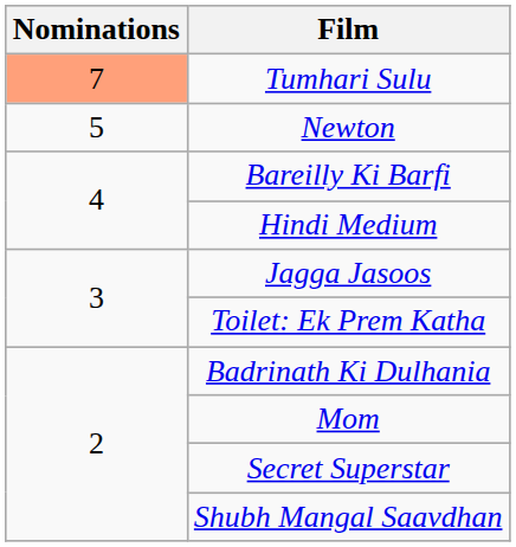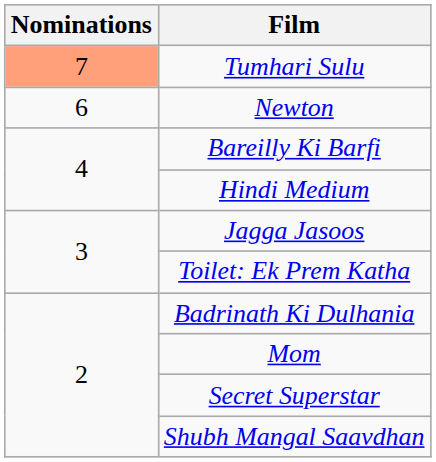 <table class="wikitable plainrowheaders" style="text-align:center;">
 <tr>
 <th scope="col" style="width:55px;">Nominations</th>
 <th scope="col" style="text-align:center;">Film</th>
 </tr>
 <tr>
 <td scope="row" style="background: lightsalmon; text-align:center">7</td>
 <td><em><a href='#'>Tumhari Sulu</a></em></td>
 </tr>
 <tr>
-<td scope="row" style="text-align:center">5</td>
+<td scope="row" style="text-align:center">6</td>
 <td><a href='#'><em>Newton</em></a></td>
 </tr>
 <tr>
 <td rowspan="2">4</td>
 <td><em><a href='#'>Bareilly Ki Barfi</a></em></td>
 </tr>
 <tr>
 <td><em><a href='#'>Hindi Medium</a></em></td>
 </tr>
 <tr>
 <td rowspan="2">3</td>
 <td><em><a href='#'>Jagga Jasoos</a></em></td>
 </tr>
 <tr>
 <td><em><a href='#'>Toilet: Ek Prem Katha</a></em></td>
 </tr>
 <tr>
 <td rowspan="4">2</td>
 <td><em><a href='#'>Badrinath Ki Dulhania</a></em></td>
 </tr>
 <tr>
 <td><a href='#'><em>Mom</em></a></td>
 </tr>
 <tr>
 <td><em><a href='#'>Secret Superstar</a></em></td>
 </tr>
 <tr>
 <td><em><a href='#'>Shubh Mangal Saavdhan</a></em></td>
 </tr>
 </table>
